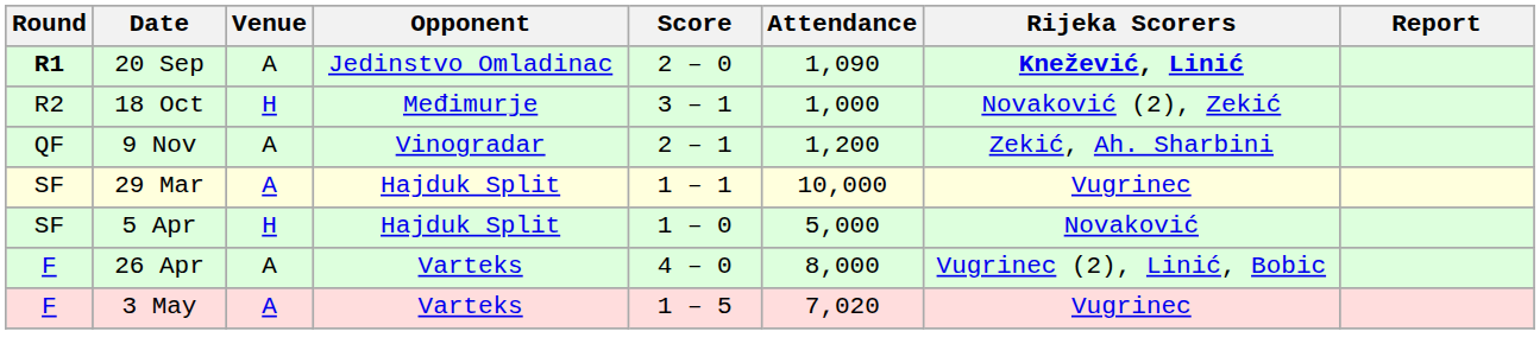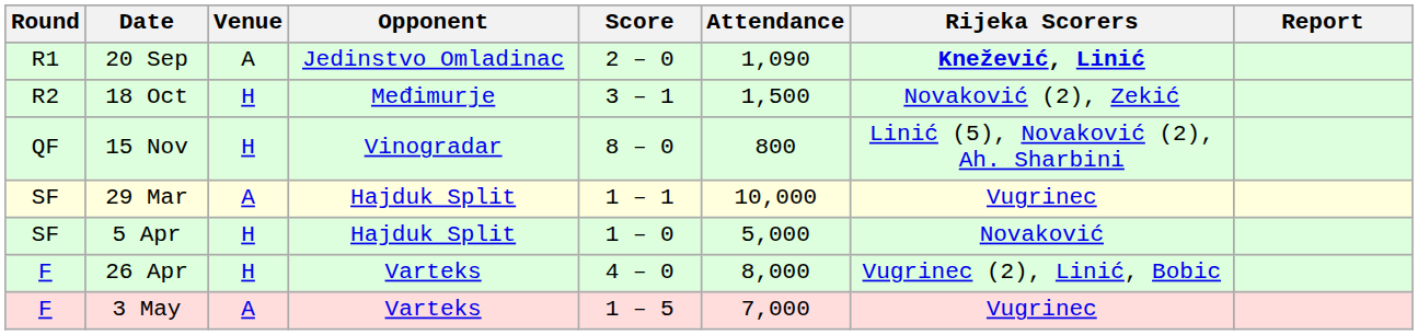 <table class="wikitable sortable" style="text-align: center; font-size:95%;">
 <tr>
 <th width="30">Round</th>
 <th width="60">Date</th>
 <th width="20">Venue</th>
 <th width="150">Opponent</th>
 <th width="60">Score</th>
 <th width="40">Attendance</th>
 <th width="200">Rijeka Scorers</th>
 <th width="90" class="unsortable">Report</th>
 </tr>
 <tr bgcolor="#ddffdd">
-<td><strong>R1</strong></td>
+<td>R1</td>
 <td>20 Sep</td>
 <td>A</td>
 <td><a href='#'>Jedinstvo Omladinac</a></td>
 <td>2 – 0</td>
 <td>1,090</td>
 <td><strong><a href='#'>Knežević</a>, <a href='#'>Linić</a></strong></td>
 <td></td>
 </tr>
 <tr bgcolor="#ddffdd">
 <td>R2</td>
 <td>18 Oct</td>
 <td><a href='#'>H</a></td>
 <td><a href='#'>Međimurje</a></td>
 <td>3 – 1</td>
-<td>1,000</td>
+<td>1,500</td>
 <td><a href='#'>Novaković</a> (2), <a href='#'>Zekić</a></td>
 <td></td>
 </tr>
 <tr bgcolor="#ddffdd">
 <td>QF</td>
-<td>9 Nov</td>
-<td>A</td>
+<td>15 Nov</td>
+<td><a href='#'>H</a></td>
 <td><a href='#'>Vinogradar</a></td>
-<td>2 – 1</td>
-<td>1,200</td>
-<td><a href='#'>Zekić</a>, <a href='#'>Ah. Sharbini</a></td>
+<td>8 – 0</td>
+<td>800</td>
+<td><a href='#'>Linić</a> (5), <a href='#'>Novaković</a> (2), <a href='#'>Ah. Sharbini</a></td>
 <td></td>
 </tr>
 <tr bgcolor="#ffffdd">
 <td>SF</td>
 <td>29 Mar</td>
 <td><a href='#'>A</a></td>
 <td><a href='#'>Hajduk Split</a></td>
 <td>1 – 1</td>
 <td>10,000</td>
 <td><a href='#'>Vugrinec</a></td>
 <td></td>
 </tr>
 <tr bgcolor="#ddffdd">
 <td>SF</td>
 <td>5 Apr</td>
 <td><a href='#'>H</a></td>
 <td><a href='#'>Hajduk Split</a></td>
 <td>1 – 0</td>
 <td>5,000</td>
 <td><a href='#'>Novaković</a></td>
 <td></td>
 </tr>
 <tr bgcolor="#ddffdd">
 <td><a href='#'>F</a></td>
 <td>26 Apr</td>
-<td>A</td>
+<td><a href='#'>H</a></td>
 <td><a href='#'>Varteks</a></td>
 <td>4 – 0</td>
 <td>8,000</td>
 <td><a href='#'>Vugrinec</a> (2), <a href='#'>Linić</a>, <a href='#'>Bobic</a></td>
 <td></td>
 </tr>
 <tr bgcolor="#ffdddd">
 <td><a href='#'>F</a></td>
 <td>3 May</td>
 <td><a href='#'>A</a></td>
 <td><a href='#'>Varteks</a></td>
 <td>1 – 5</td>
-<td>7,020</td>
+<td>7,000</td>
 <td><a href='#'>Vugrinec</a></td>
 <td></td>
 </tr>
 </table>
